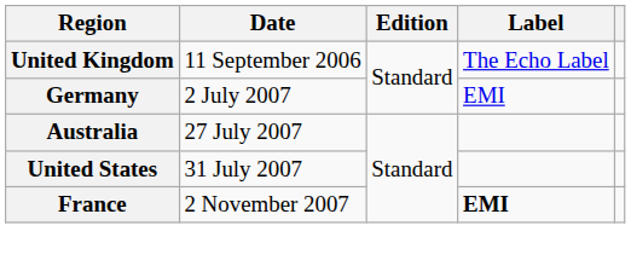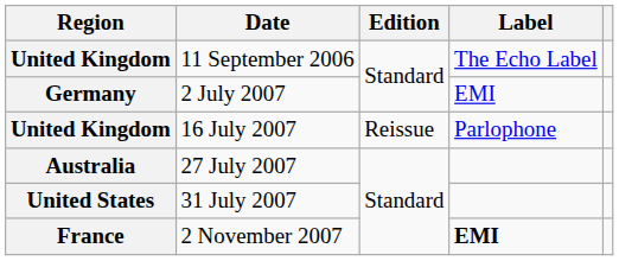 <table class="wikitable plainrowheaders">
 <tr>
 <th scope="col">Region</th>
 <th scope="col">Date</th>
 <th scope="col">Edition</th>
 <th scope="col">Label</th>
 <th scope="col"></th>
 </tr>
 <tr>
 <th scope="row">United Kingdom</th>
 <td>11 September 2006</td>
 <td rowspan="2">Standard</td>
 <td><a href='#'>The Echo Label</a></td>
 <td align="center"></td>
 </tr>
 <tr>
 <th scope="row">Germany</th>
 <td>2 July 2007</td>
 <td><a href='#'>EMI</a></td>
 <td align="center"></td>
 </tr>
 <tr>
+<th scope="row">United Kingdom</th>
+<td>16 July 2007</td>
+<td>Reissue</td>
+<td><a href='#'>Parlophone</a></td>
+<td align="center"></td>
+</tr>
+<tr>
 <th scope="row">Australia</th>
 <td>27 July 2007</td>
 <td rowspan="3">Standard</td>
 <td></td>
 <td align="center"></td>
 </tr>
 <tr>
 <th scope="row">United States</th>
 <td>31 July 2007</td>
 <td></td>
 <td align="center"></td>
 </tr>
 <tr>
 <th scope="row">France</th>
 <td>2 November 2007</td>
 <td><strong>EMI</strong></td>
 <td align="center"></td>
 </tr>
 </table>
